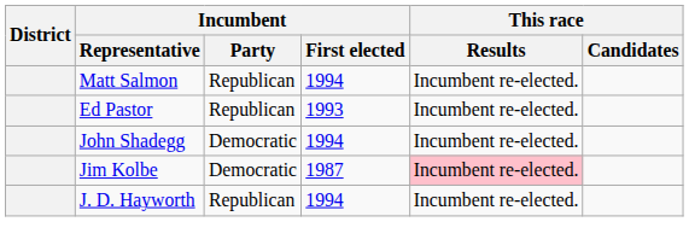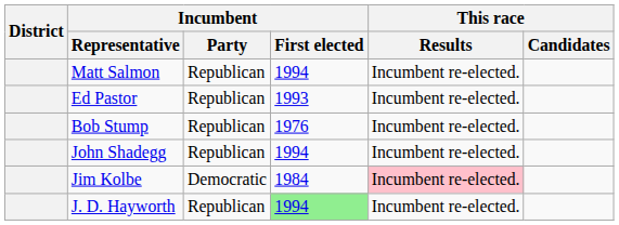 <table class=wikitable>
 <tr>
 <th rowspan=2>District</th>
 <th colspan=3>Incumbent</th>
 <th colspan=2>This race</th>
 </tr>
 <tr>
 <th>Representative</th>
 <th>Party</th>
 <th>First elected</th>
 <th>Results</th>
 <th>Candidates</th>
 </tr>
 <tr>
 <th></th>
 <td><a href='#'>Matt Salmon</a></td>
 <td>Republican</td>
 <td><a href='#'>1994</a></td>
 <td>Incumbent re-elected.</td>
 <td nowrap></td>
 </tr>
 <tr>
 <th></th>
 <td><a href='#'>Ed Pastor</a></td>
 <td>Republican</td>
 <td><a href='#'>1993 </a></td>
 <td>Incumbent re-elected.</td>
 <td nowrap></td>
 </tr>
 <tr>
 <th></th>
+<td><a href='#'>Bob Stump</a></td>
+<td>Republican</td>
+<td><a href='#'>1976</a></td>
+<td>Incumbent re-elected.</td>
+<td nowrap></td>
+</tr>
+<tr>
+<th></th>
 <td><a href='#'>John Shadegg</a></td>
-<td>Democratic</td>
+<td>Republican</td>
 <td><a href='#'>1994</a></td>
 <td>Incumbent re-elected.</td>
 <td nowrap></td>
 </tr>
 <tr>
 <th></th>
 <td><a href='#'>Jim Kolbe</a></td>
 <td>Democratic</td>
-<td><a href='#'>1987</a></td>
+<td><a href='#'>1984</a></td>
 <td style="background: pink;">Incumbent re-elected.</td>
 <td nowrap></td>
 </tr>
 <tr>
 <th></th>
 <td><a href='#'>J. D. Hayworth</a></td>
 <td>Republican</td>
-<td><a href='#'>1994</a></td>
+<td style="background: lightgreen;"><a href='#'>1994</a></td>
 <td>Incumbent re-elected.</td>
 <td nowrap></td>
 </tr>
 </table>
